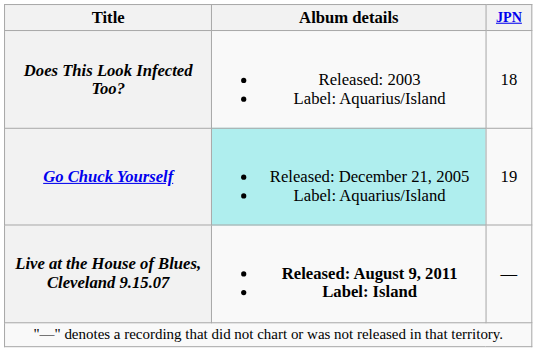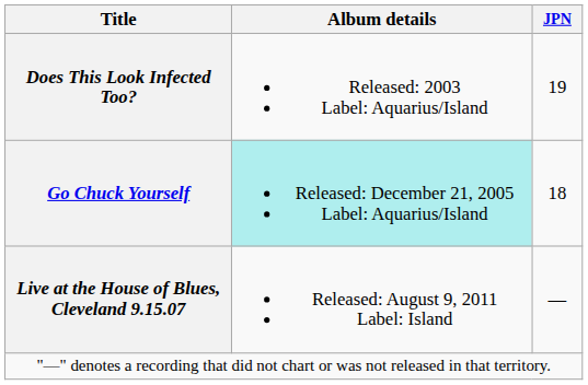 <table class="wikitable plainrowheaders" style="text-align:center;" border="1">
 <tr>
 <th scope="col" style="width:12em;">Title</th>
 <th scope="col" style="width:16em;">Album details</th>
 <th scope="col" style="width:2.8em;font-size:85%;"><a href='#'>JPN</a><br></th>
 </tr>
 <tr>
 <th scope="row"><em>Does This Look Infected Too?</em></th>
 <td><br><ul><li>Released: 2003</li><li>Label: Aquarius/Island</li></ul></td>
-<td>18</td>
+<td>19</td>
 </tr>
 <tr>
 <th scope="row"><em><a href='#'>Go Chuck Yourself</a></em></th>
 <td style="background: paleturquoise;"><br><ul><li>Released: December 21, 2005</li><li>Label: Aquarius/Island</li></ul></td>
-<td>19</td>
+<td>18</td>
 </tr>
 <tr>
 <th scope="row"><em>Live at the House of Blues, Cleveland 9.15.07</em></th>
-<td><strong><br><ul><li>Released: August 9, 2011</li><li>Label: Island</li></ul></strong></td>
+<td><br><ul><li>Released: August 9, 2011</li><li>Label: Island</li></ul></td>
 <td>—</td>
 </tr>
 <tr>
 <td colspan="15" style="font-size:90%">"—" denotes a recording that did not chart or was not released in that territory.</td>
 </tr>
 </table>
